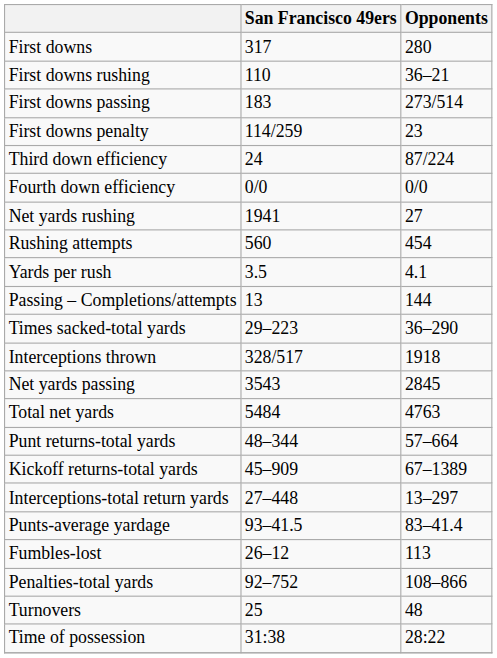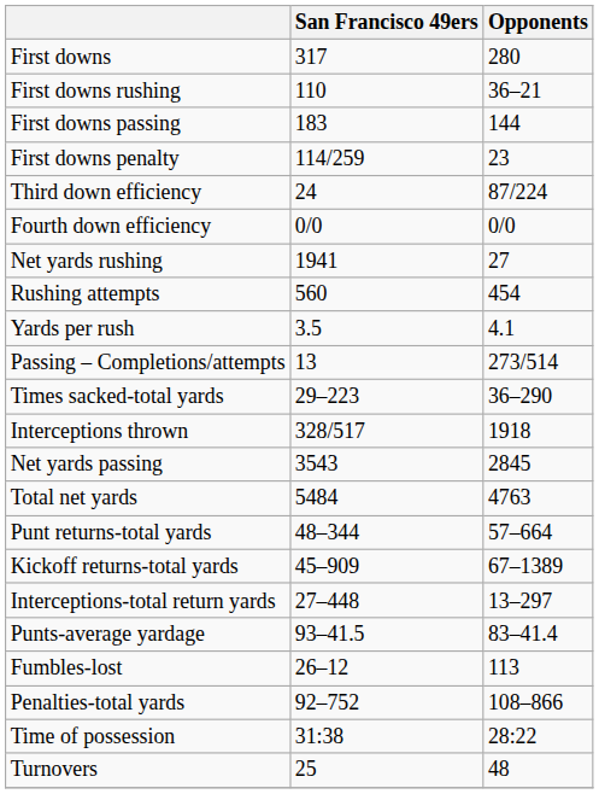 <table class="wikitable">
 <tr>
 <th></th>
 <th>San Francisco 49ers</th>
 <th>Opponents</th>
 </tr>
 <tr>
 <td>First downs</td>
 <td>317</td>
 <td>280</td>
 </tr>
 <tr>
 <td>First downs rushing</td>
 <td>110</td>
 <td>36–21</td>
 </tr>
 <tr>
 <td>First downs passing</td>
 <td>183</td>
-<td>273/514</td>
+<td>144</td>
 </tr>
 <tr>
 <td>First downs penalty</td>
 <td>114/259</td>
 <td>23</td>
 </tr>
 <tr>
 <td>Third down efficiency</td>
 <td>24</td>
 <td>87/224</td>
 </tr>
 <tr>
 <td>Fourth down efficiency</td>
 <td>0/0</td>
 <td>0/0</td>
 </tr>
 <tr>
 <td>Net yards rushing</td>
 <td>1941</td>
 <td>27</td>
 </tr>
 <tr>
 <td>Rushing attempts</td>
 <td>560</td>
 <td>454</td>
 </tr>
 <tr>
 <td>Yards per rush</td>
 <td>3.5</td>
 <td>4.1</td>
 </tr>
 <tr>
 <td>Passing – Completions/attempts</td>
 <td>13</td>
-<td>144</td>
+<td>273/514</td>
 </tr>
 <tr>
 <td>Times sacked-total yards</td>
 <td>29–223</td>
 <td>36–290</td>
 </tr>
 <tr>
 <td>Interceptions thrown</td>
 <td>328/517</td>
 <td>1918</td>
 </tr>
 <tr>
 <td>Net yards passing</td>
 <td>3543</td>
 <td>2845</td>
 </tr>
 <tr>
 <td>Total net yards</td>
 <td>5484</td>
 <td>4763</td>
 </tr>
 <tr>
 <td>Punt returns-total yards</td>
 <td>48–344</td>
 <td>57–664</td>
 </tr>
 <tr>
 <td>Kickoff returns-total yards</td>
 <td>45–909</td>
 <td>67–1389</td>
 </tr>
 <tr>
 <td>Interceptions-total return yards</td>
 <td>27–448</td>
 <td>13–297</td>
 </tr>
 <tr>
 <td>Punts-average yardage</td>
 <td>93–41.5</td>
 <td>83–41.4</td>
 </tr>
 <tr>
 <td>Fumbles-lost</td>
 <td>26–12</td>
 <td>113</td>
 </tr>
 <tr>
 <td>Penalties-total yards</td>
 <td>92–752</td>
 <td>108–866</td>
 </tr>
 <tr>
+<td>Time of possession</td>
+<td>31:38</td>
+<td>28:22</td>
+</tr>
+<tr>
 <td>Turnovers</td>
 <td>25</td>
 <td>48</td>
 </tr>
 <tr>
-<td>Time of possession</td>
-<td>31:38</td>
-<td>28:22</td>
-</tr>
-<tr>
 </tr>
 </table>
